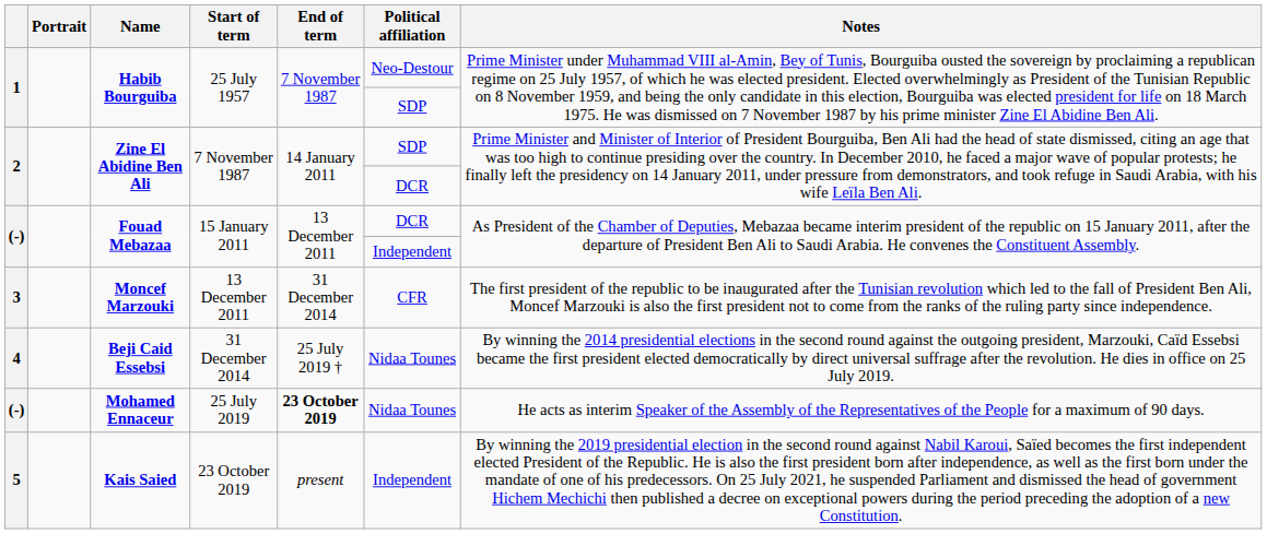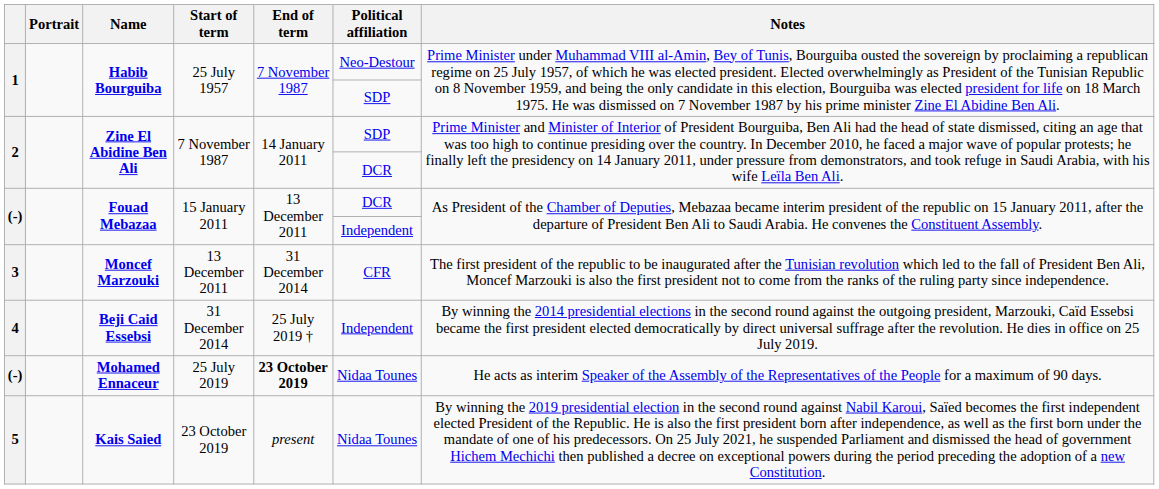 <table class="wikitable" width="100%" style="text-align: center;">
 <tr>
 <th></th>
 <th>Portrait</th>
 <th>Name</th>
 <th>Start of term</th>
 <th>End of term</th>
 <th>Political affiliation</th>
 <th>Notes</th>
 </tr>
 <tr>
 <th rowspan="2">1</th>
 <td rowspan="2"></td>
 <td rowspan="2"><strong><a href='#'>Habib Bourguiba</a></strong><br></td>
 <td rowspan="2"><span>25 July 1957</span></td>
 <td rowspan="2"><span><a href='#'>7 November 1987</a></span></td>
 <td><a href='#'>Neo-Destour</a></td>
 <td rowspan="2"><a href='#'>Prime Minister</a> under <a href='#'>Muhammad VIII al-Amin</a>, <a href='#'>Bey of Tunis</a>, Bourguiba ousted the sovereign by proclaiming a republican regime on 25 July 1957, of which he was elected president. Elected overwhelmingly as President of the Tunisian Republic on 8 November 1959, and being the only candidate in this election, Bourguiba was elected <a href='#'>president for life</a> on 18 March 1975. He was dismissed on 7 November 1987 by his prime minister <a href='#'>Zine El Abidine Ben Ali</a>.</td>
 </tr>
 <tr>
 <td><a href='#'>SDP</a></td>
 </tr>
 <tr>
 <th rowspan="2">2</th>
 <td rowspan="2"></td>
 <td rowspan="2"><strong><a href='#'>Zine El Abidine Ben Ali</a></strong><br></td>
 <td rowspan="2">7 November 1987</td>
 <td rowspan="2">14 January 2011</td>
 <td><a href='#'>SDP</a></td>
 <td rowspan="2"><a href='#'>Prime Minister</a> and <a href='#'>Minister of Interior</a> of President Bourguiba, Ben Ali had the head of state dismissed, citing an age that was too high to continue presiding over the country. In December 2010, he faced a major wave of popular protests; he finally left the presidency on 14 January 2011, under pressure from demonstrators, and took refuge in Saudi Arabia, with his wife <a href='#'>Leïla Ben Ali</a>.</td>
 </tr>
 <tr>
 <td><a href='#'>DCR</a></td>
 </tr>
 <tr>
 <th rowspan="2">(-)</th>
 <td rowspan="2"></td>
 <td rowspan="2"><strong><a href='#'>Fouad Mebazaa</a></strong><br></td>
 <td rowspan="2">15 January 2011</td>
 <td rowspan="2">13 December 2011</td>
 <td><a href='#'>DCR</a></td>
 <td rowspan="2">As President of the <a href='#'>Chamber of Deputies</a>, Mebazaa became interim president of the republic on 15 January 2011, after the departure of President Ben Ali to Saudi Arabia. He convenes the <a href='#'>Constituent Assembly</a>.</td>
 </tr>
 <tr>
 <td><a href='#'>Independent</a></td>
 </tr>
 <tr>
 <th>3</th>
 <td></td>
 <td><strong><a href='#'>Moncef Marzouki</a></strong><br></td>
 <td>13 December 2011</td>
 <td>31 December 2014</td>
 <td><a href='#'>CFR</a></td>
 <td>The first president of the republic to be inaugurated after the <a href='#'>Tunisian revolution</a> which led to the fall of President Ben Ali, Moncef Marzouki is also the first president not to come from the ranks of the ruling party since independence.</td>
 </tr>
 <tr>
 <th>4</th>
 <td></td>
 <td><strong><a href='#'>Beji Caid Essebsi</a></strong><br></td>
 <td>31 December 2014</td>
 <td>25 July 2019 †</td>
-<td><a href='#'>Nidaa Tounes</a></td>
+<td><a href='#'>Independent</a></td>
 <td>By winning the <a href='#'>2014 presidential elections</a> in the second round against the outgoing president, Marzouki, Caïd Essebsi became the first president elected democratically by direct universal suffrage after the revolution. He dies in office on 25 July 2019.</td>
 </tr>
 <tr>
 <th>(-)</th>
 <td></td>
 <td><strong><a href='#'>Mohamed Ennaceur</a></strong><br></td>
 <td>25 July 2019</td>
 <td><strong>23 October 2019</strong></td>
 <td><a href='#'>Nidaa Tounes</a></td>
 <td>He acts as interim <a href='#'>Speaker of the Assembly of the Representatives of the People</a> for a maximum of 90 days.</td>
 </tr>
 <tr>
 <th>5</th>
 <td></td>
 <td><strong><a href='#'>Kais Saied</a></strong><br></td>
 <td>23 October 2019</td>
 <td><em>present</em></td>
-<td><a href='#'>Independent</a></td>
+<td><a href='#'>Nidaa Tounes</a></td>
 <td>By winning the <a href='#'>2019 presidential election</a> in the second round against <a href='#'>Nabil Karoui</a>, Saïed becomes the first independent elected President of the Republic. He is also the first president born after independence, as well as the first born under the mandate of one of his predecessors. On 25 July 2021, he suspended Parliament and dismissed the head of government <a href='#'>Hichem Mechichi</a> then published a decree on exceptional powers during the period preceding the adoption of a <a href='#'>new Constitution</a>.</td>
 </tr>
 </table>
